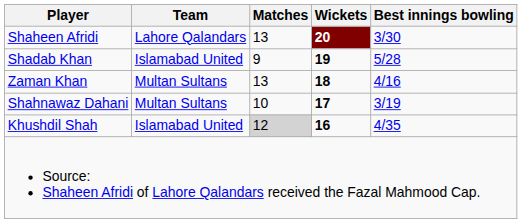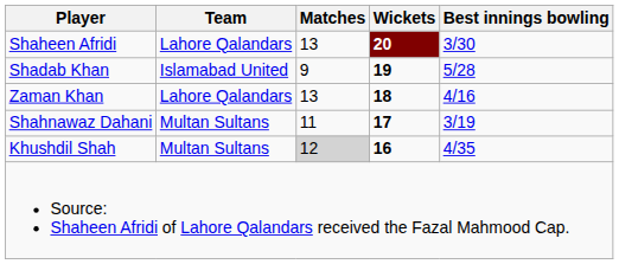 <table class="wikitable sortable">
 <tr>
 <th class="unsortable">Player</th>
 <th>Team</th>
 <th>Matches</th>
 <th>Wickets</th>
 <th>Best innings bowling</th>
 </tr>
 <tr>
 <td><a href='#'>Shaheen Afridi</a></td>
 <td style="text-align:left"><a href='#'>Lahore Qalandars</a></td>
 <td>13</td>
 <td style="background:maroon;color:white"><strong>20</strong></td>
 <td><a href='#'>3/30</a></td>
 </tr>
 <tr>
 <td><a href='#'>Shadab Khan</a></td>
 <td style="text-align:left"><a href='#'>Islamabad United</a></td>
 <td>9</td>
 <td><strong>19</strong></td>
 <td><a href='#'>5/28</a></td>
 </tr>
 <tr>
 <td><a href='#'>Zaman Khan</a></td>
-<td style="text-align:left"><a href='#'>Multan Sultans</a></td>
+<td><a href='#'>Lahore Qalandars</a></td>
 <td>13</td>
 <td><strong>18</strong></td>
 <td><a href='#'>4/16</a></td>
 </tr>
 <tr>
 <td><a href='#'>Shahnawaz Dahani</a></td>
 <td style="text-align:left"><a href='#'>Multan Sultans</a></td>
-<td>10</td>
+<td>11</td>
 <td><strong>17</strong></td>
 <td><a href='#'>3/19</a></td>
 </tr>
 <tr>
 <td><a href='#'>Khushdil Shah</a></td>
-<td style="text-align:left"><a href='#'>Islamabad United</a></td>
+<td style="text-align:left"><a href='#'>Multan Sultans</a></td>
 <td style="background: lightgrey;">12</td>
 <td><strong>16</strong></td>
 <td><a href='#'>4/35</a></td>
 </tr>
 <tr>
 <td colspan="5"><br><ul><li>Source: </li><li>   <a href='#'>Shaheen Afridi</a> of <a href='#'>Lahore Qalandars</a> received the Fazal Mahmood Cap.</li></ul></td>
 </tr>
 </table>
